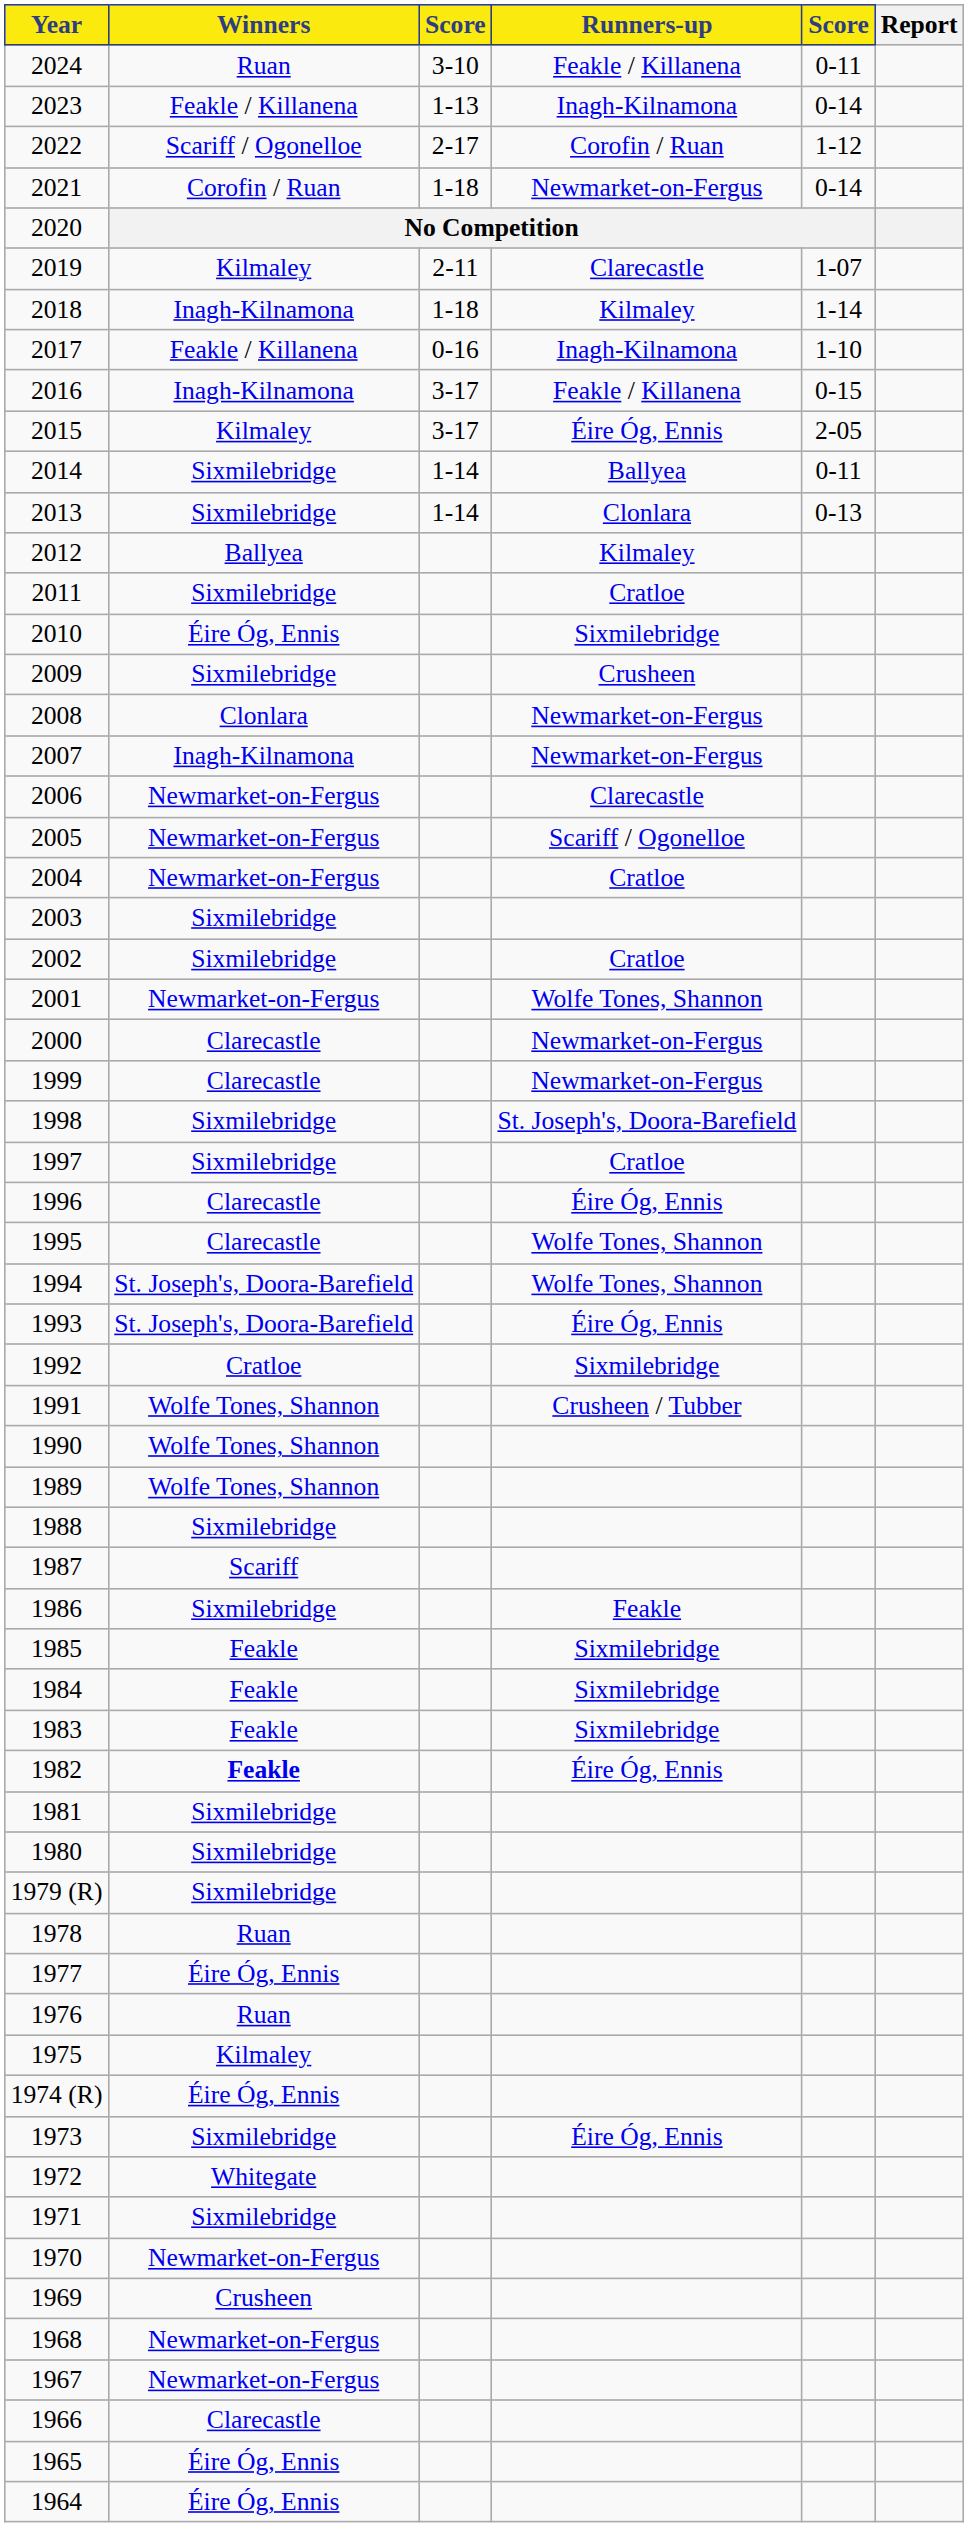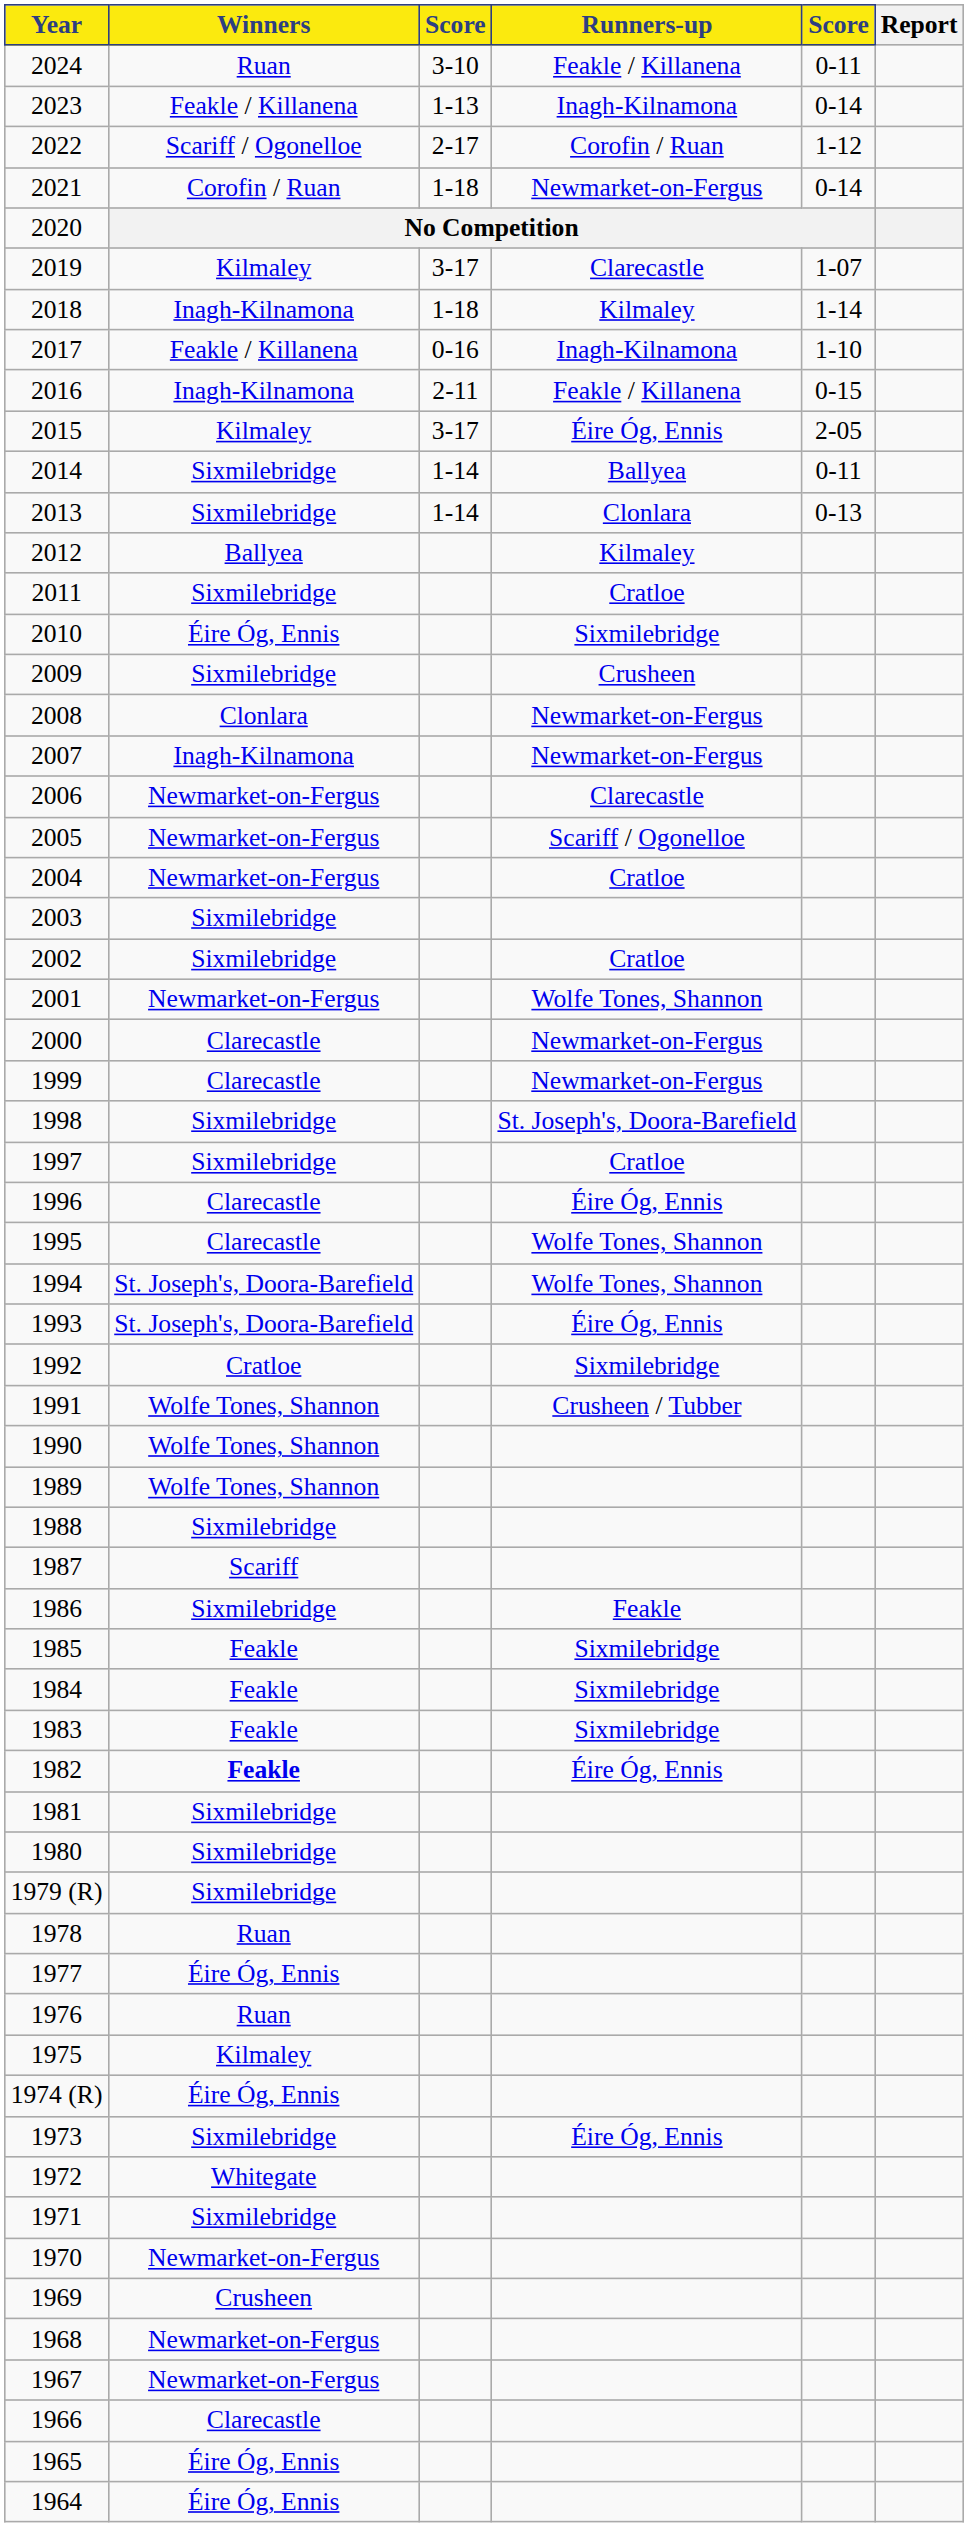 <table class="wikitable" style="text-align:center;">
 <tr>
 <th style="background:#FBEA0E;color:#2D3E82;border:1px solid #2D3E82">Year</th>
 <th style="background:#FBEA0E;color:#2D3E82;border:1px solid #2D3E82">Winners</th>
 <th style="background:#FBEA0E;color:#2D3E82;border:1px solid #2D3E82">Score</th>
 <th style="background:#FBEA0E;color:#2D3E82;border:1px solid #2D3E82">Runners-up</th>
 <th style="background:#FBEA0E;color:#2D3E82;border:1px solid #2D3E82">Score</th>
 <th>Report</th>
 </tr>
 <tr>
 <td>2024</td>
 <td><a href='#'>Ruan</a></td>
 <td>3-10</td>
 <td><a href='#'>Feakle</a> / <a href='#'>Killanena</a></td>
 <td>0-11</td>
 <td></td>
 </tr>
 <tr>
 <td>2023</td>
 <td><a href='#'>Feakle</a> / <a href='#'>Killanena</a></td>
 <td>1-13</td>
 <td><a href='#'>Inagh-Kilnamona</a></td>
 <td>0-14</td>
 <td></td>
 </tr>
 <tr>
 <td>2022</td>
 <td><a href='#'>Scariff</a> / <a href='#'>Ogonelloe</a></td>
 <td>2-17</td>
 <td><a href='#'>Corofin</a> / <a href='#'>Ruan</a></td>
 <td>1-12</td>
 <td></td>
 </tr>
 <tr>
 <td>2021</td>
 <td><a href='#'>Corofin</a> / <a href='#'>Ruan</a></td>
 <td>1-18</td>
 <td><a href='#'>Newmarket-on-Fergus</a></td>
 <td>0-14</td>
 <td></td>
 </tr>
 <tr>
 <td>2020</td>
 <th colspan=4 align=center>No Competition</th>
 <th></th>
 </tr>
 <tr>
 <td>2019</td>
 <td><a href='#'>Kilmaley</a></td>
-<td>2-11</td>
+<td>3-17</td>
 <td><a href='#'>Clarecastle</a></td>
 <td>1-07</td>
 <td></td>
 </tr>
 <tr>
 <td>2018</td>
 <td><a href='#'>Inagh-Kilnamona</a></td>
 <td>1-18</td>
 <td><a href='#'>Kilmaley</a></td>
 <td>1-14</td>
 <td></td>
 </tr>
 <tr>
 <td>2017</td>
 <td><a href='#'>Feakle</a> / <a href='#'>Killanena</a></td>
 <td>0-16</td>
 <td><a href='#'>Inagh-Kilnamona</a></td>
 <td>1-10</td>
 <td></td>
 </tr>
 <tr>
 <td>2016</td>
 <td><a href='#'>Inagh-Kilnamona</a></td>
-<td>3-17</td>
+<td>2-11</td>
 <td><a href='#'>Feakle</a> / <a href='#'>Killanena</a></td>
 <td>0-15</td>
 <td></td>
 </tr>
 <tr>
 <td>2015</td>
 <td><a href='#'>Kilmaley</a></td>
 <td>3-17</td>
 <td><a href='#'>Éire Óg, Ennis</a></td>
 <td>2-05</td>
 <td></td>
 </tr>
 <tr>
 <td>2014</td>
 <td><a href='#'>Sixmilebridge</a></td>
 <td>1-14</td>
 <td><a href='#'>Ballyea</a></td>
 <td>0-11</td>
 <td></td>
 </tr>
 <tr>
 <td>2013</td>
 <td><a href='#'>Sixmilebridge</a></td>
 <td>1-14</td>
 <td><a href='#'>Clonlara</a></td>
 <td>0-13</td>
 <td></td>
 </tr>
 <tr>
 <td>2012</td>
 <td><a href='#'>Ballyea</a></td>
 <td></td>
 <td><a href='#'>Kilmaley</a></td>
 <td></td>
 <td></td>
 </tr>
 <tr>
 <td>2011</td>
 <td><a href='#'>Sixmilebridge</a></td>
 <td></td>
 <td><a href='#'>Cratloe</a></td>
 <td></td>
 <td></td>
 </tr>
 <tr>
 <td>2010</td>
 <td><a href='#'>Éire Óg, Ennis</a></td>
 <td></td>
 <td><a href='#'>Sixmilebridge</a></td>
 <td></td>
 <td></td>
 </tr>
 <tr>
 <td>2009</td>
 <td><a href='#'>Sixmilebridge</a></td>
 <td></td>
 <td><a href='#'>Crusheen</a></td>
 <td></td>
 <td></td>
 </tr>
 <tr>
 <td>2008</td>
 <td><a href='#'>Clonlara</a></td>
 <td></td>
 <td><a href='#'>Newmarket-on-Fergus</a></td>
 <td></td>
 <td></td>
 </tr>
 <tr>
 <td>2007</td>
 <td><a href='#'>Inagh-Kilnamona</a></td>
 <td></td>
 <td><a href='#'>Newmarket-on-Fergus</a></td>
 <td></td>
 <td></td>
 </tr>
 <tr>
 <td>2006</td>
 <td><a href='#'>Newmarket-on-Fergus</a></td>
 <td></td>
 <td><a href='#'>Clarecastle</a></td>
 <td></td>
 <td></td>
 </tr>
 <tr>
 <td>2005</td>
 <td><a href='#'>Newmarket-on-Fergus</a></td>
 <td></td>
 <td><a href='#'>Scariff</a> / <a href='#'>Ogonelloe</a></td>
 <td></td>
 <td></td>
 </tr>
 <tr>
 <td>2004</td>
 <td><a href='#'>Newmarket-on-Fergus</a></td>
 <td></td>
 <td><a href='#'>Cratloe</a></td>
 <td></td>
 <td></td>
 </tr>
 <tr>
 <td>2003</td>
 <td><a href='#'>Sixmilebridge</a></td>
 <td></td>
 <td></td>
 <td></td>
 <td></td>
 </tr>
 <tr>
 <td>2002</td>
 <td><a href='#'>Sixmilebridge</a></td>
 <td></td>
 <td><a href='#'>Cratloe</a></td>
 <td></td>
 <td></td>
 </tr>
 <tr>
 <td>2001</td>
 <td><a href='#'>Newmarket-on-Fergus</a></td>
 <td></td>
 <td><a href='#'>Wolfe Tones, Shannon</a></td>
 <td></td>
 <td></td>
 </tr>
 <tr>
 <td>2000</td>
 <td><a href='#'>Clarecastle</a></td>
 <td></td>
 <td><a href='#'> Newmarket-on-Fergus</a></td>
 <td></td>
 <td></td>
 </tr>
 <tr>
 <td>1999</td>
 <td><a href='#'>Clarecastle</a></td>
 <td></td>
 <td><a href='#'>Newmarket-on-Fergus</a></td>
 <td></td>
 <td></td>
 </tr>
 <tr>
 <td>1998</td>
 <td><a href='#'>Sixmilebridge</a></td>
 <td></td>
 <td><a href='#'>St. Joseph's, Doora-Barefield</a></td>
 <td></td>
 <td></td>
 </tr>
 <tr>
 <td>1997</td>
 <td><a href='#'>Sixmilebridge</a></td>
 <td></td>
 <td><a href='#'>Cratloe</a></td>
 <td></td>
 <td></td>
 </tr>
 <tr>
 <td>1996</td>
 <td><a href='#'>Clarecastle</a></td>
 <td></td>
 <td><a href='#'>Éire Óg, Ennis</a></td>
 <td></td>
 <td></td>
 </tr>
 <tr>
 <td>1995</td>
 <td><a href='#'>Clarecastle</a></td>
 <td></td>
 <td><a href='#'>Wolfe Tones, Shannon</a></td>
 <td></td>
 <td></td>
 </tr>
 <tr>
 <td>1994</td>
 <td><a href='#'>St. Joseph's, Doora-Barefield</a></td>
 <td></td>
 <td><a href='#'>Wolfe Tones, Shannon</a></td>
 <td></td>
 <td></td>
 </tr>
 <tr>
 <td>1993</td>
 <td><a href='#'>St. Joseph's, Doora-Barefield</a></td>
 <td></td>
 <td><a href='#'>Éire Óg, Ennis</a></td>
 <td></td>
 <td></td>
 </tr>
 <tr>
 <td>1992</td>
 <td><a href='#'>Cratloe</a></td>
 <td></td>
 <td><a href='#'>Sixmilebridge</a></td>
 <td></td>
 <td></td>
 </tr>
 <tr>
 <td>1991</td>
 <td><a href='#'>Wolfe Tones, Shannon</a></td>
 <td></td>
 <td><a href='#'>Crusheen</a> / <a href='#'>Tubber</a></td>
 <td></td>
 <td></td>
 </tr>
 <tr>
 <td>1990</td>
 <td><a href='#'>Wolfe Tones, Shannon</a></td>
 <td></td>
 <td></td>
 <td></td>
 <td></td>
 </tr>
 <tr>
 <td>1989</td>
 <td><a href='#'>Wolfe Tones, Shannon</a></td>
 <td></td>
 <td></td>
 <td></td>
 <td></td>
 </tr>
 <tr>
 <td>1988</td>
 <td><a href='#'>Sixmilebridge</a></td>
 <td></td>
 <td></td>
 <td></td>
 <td></td>
 </tr>
 <tr>
 <td>1987</td>
 <td><a href='#'>Scariff</a></td>
 <td></td>
 <td></td>
 <td></td>
 <td></td>
 </tr>
 <tr>
 <td>1986</td>
 <td><a href='#'>Sixmilebridge</a></td>
 <td></td>
 <td><a href='#'>Feakle</a></td>
 <td></td>
 <td></td>
 </tr>
 <tr>
 <td>1985</td>
 <td><a href='#'>Feakle</a></td>
 <td></td>
 <td><a href='#'>Sixmilebridge</a></td>
 <td></td>
 <td></td>
 </tr>
 <tr>
 <td>1984</td>
 <td><a href='#'>Feakle</a></td>
 <td></td>
 <td><a href='#'>Sixmilebridge</a></td>
 <td></td>
 <td></td>
 </tr>
 <tr>
 <td>1983</td>
 <td><a href='#'>Feakle</a></td>
 <td></td>
 <td><a href='#'>Sixmilebridge</a></td>
 <td></td>
 <td></td>
 </tr>
 <tr>
 <td>1982</td>
 <td><strong><a href='#'>Feakle</a></strong></td>
 <td></td>
 <td><a href='#'>Éire Óg, Ennis</a></td>
 <td></td>
 <td></td>
 </tr>
 <tr>
 <td>1981</td>
 <td><a href='#'>Sixmilebridge</a></td>
 <td></td>
 <td></td>
 <td></td>
 <td></td>
 </tr>
 <tr>
 <td>1980</td>
 <td><a href='#'>Sixmilebridge</a></td>
 <td></td>
 <td></td>
 <td></td>
 <td></td>
 </tr>
 <tr>
 <td>1979 (R)</td>
 <td><a href='#'>Sixmilebridge</a></td>
 <td></td>
 <td></td>
 <td></td>
 <td></td>
 </tr>
 <tr>
 <td>1978</td>
 <td><a href='#'>Ruan</a></td>
 <td></td>
 <td></td>
 <td></td>
 <td></td>
 </tr>
 <tr>
 <td>1977</td>
 <td><a href='#'>Éire Óg, Ennis</a></td>
 <td></td>
 <td></td>
 <td></td>
 <td></td>
 </tr>
 <tr>
 <td>1976</td>
 <td><a href='#'>Ruan</a></td>
 <td></td>
 <td></td>
 <td></td>
 <td></td>
 </tr>
 <tr>
 <td>1975</td>
 <td><a href='#'>Kilmaley</a></td>
 <td></td>
 <td></td>
 <td></td>
 <td></td>
 </tr>
 <tr>
 <td>1974 (R)</td>
 <td><a href='#'>Éire Óg, Ennis</a></td>
 <td></td>
 <td></td>
 <td></td>
 <td></td>
 </tr>
 <tr>
 <td>1973</td>
 <td><a href='#'>Sixmilebridge</a></td>
 <td></td>
 <td><a href='#'>Éire Óg, Ennis</a></td>
 <td></td>
 <td></td>
 </tr>
 <tr>
 <td>1972</td>
 <td><a href='#'>Whitegate</a></td>
 <td></td>
 <td></td>
 <td></td>
 <td></td>
 </tr>
 <tr>
 <td>1971</td>
 <td><a href='#'>Sixmilebridge</a></td>
 <td></td>
 <td></td>
 <td></td>
 <td></td>
 </tr>
 <tr>
 <td>1970</td>
 <td><a href='#'>Newmarket-on-Fergus</a></td>
 <td></td>
 <td></td>
 <td></td>
 <td></td>
 </tr>
 <tr>
 <td>1969</td>
 <td><a href='#'>Crusheen</a></td>
 <td></td>
 <td></td>
 <td></td>
 <td></td>
 </tr>
 <tr>
 <td>1968</td>
 <td><a href='#'>Newmarket-on-Fergus</a></td>
 <td></td>
 <td></td>
 <td></td>
 <td></td>
 </tr>
 <tr>
 <td>1967</td>
 <td><a href='#'>Newmarket-on-Fergus</a></td>
 <td></td>
 <td></td>
 <td></td>
 <td></td>
 </tr>
 <tr>
 <td>1966</td>
 <td><a href='#'>Clarecastle</a></td>
 <td></td>
 <td></td>
 <td></td>
 <td></td>
 </tr>
 <tr>
 <td>1965</td>
 <td><a href='#'>Éire Óg, Ennis</a></td>
 <td></td>
 <td></td>
 <td></td>
 <td></td>
 </tr>
 <tr>
 <td>1964</td>
 <td><a href='#'>Éire Óg, Ennis</a></td>
 <td></td>
 <td></td>
 <td></td>
 <td></td>
 </tr>
 </table>
